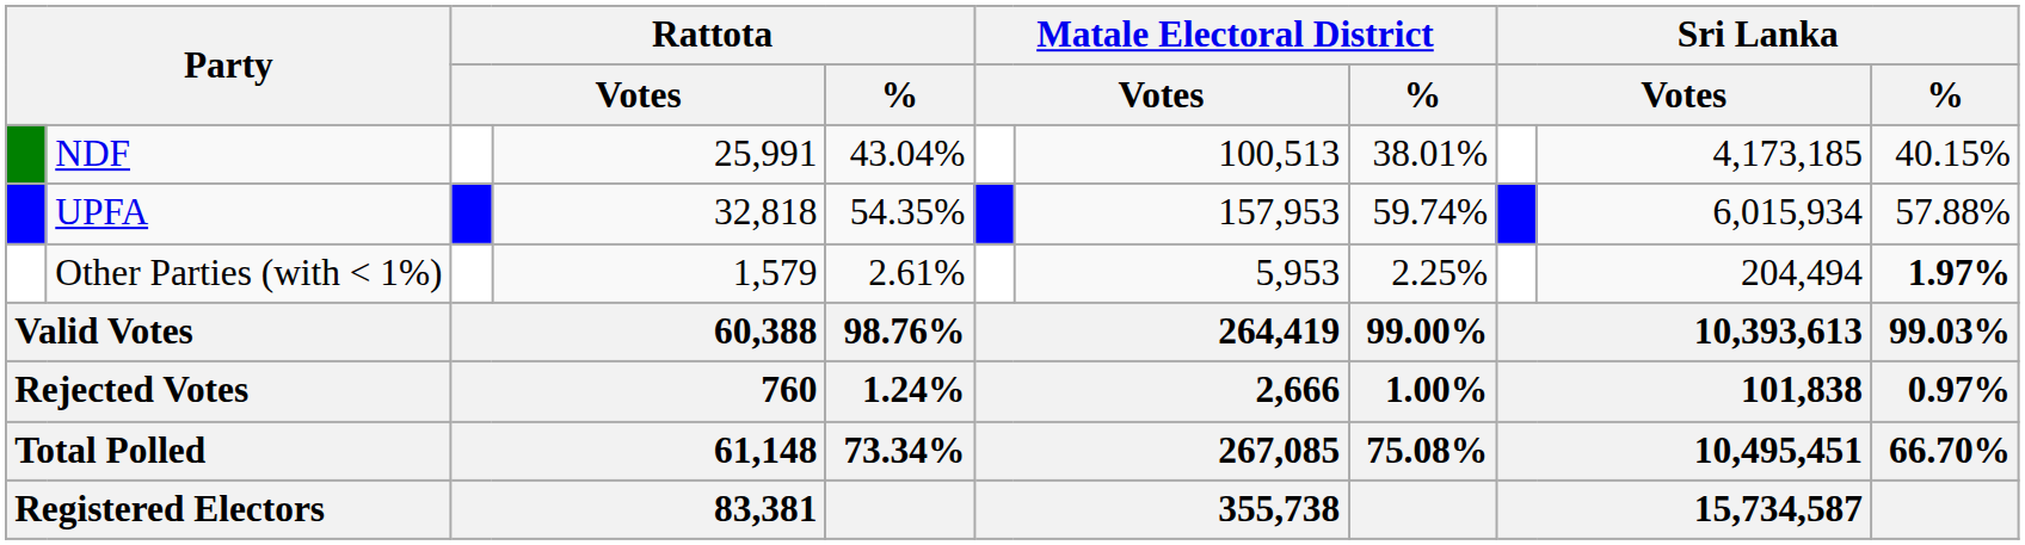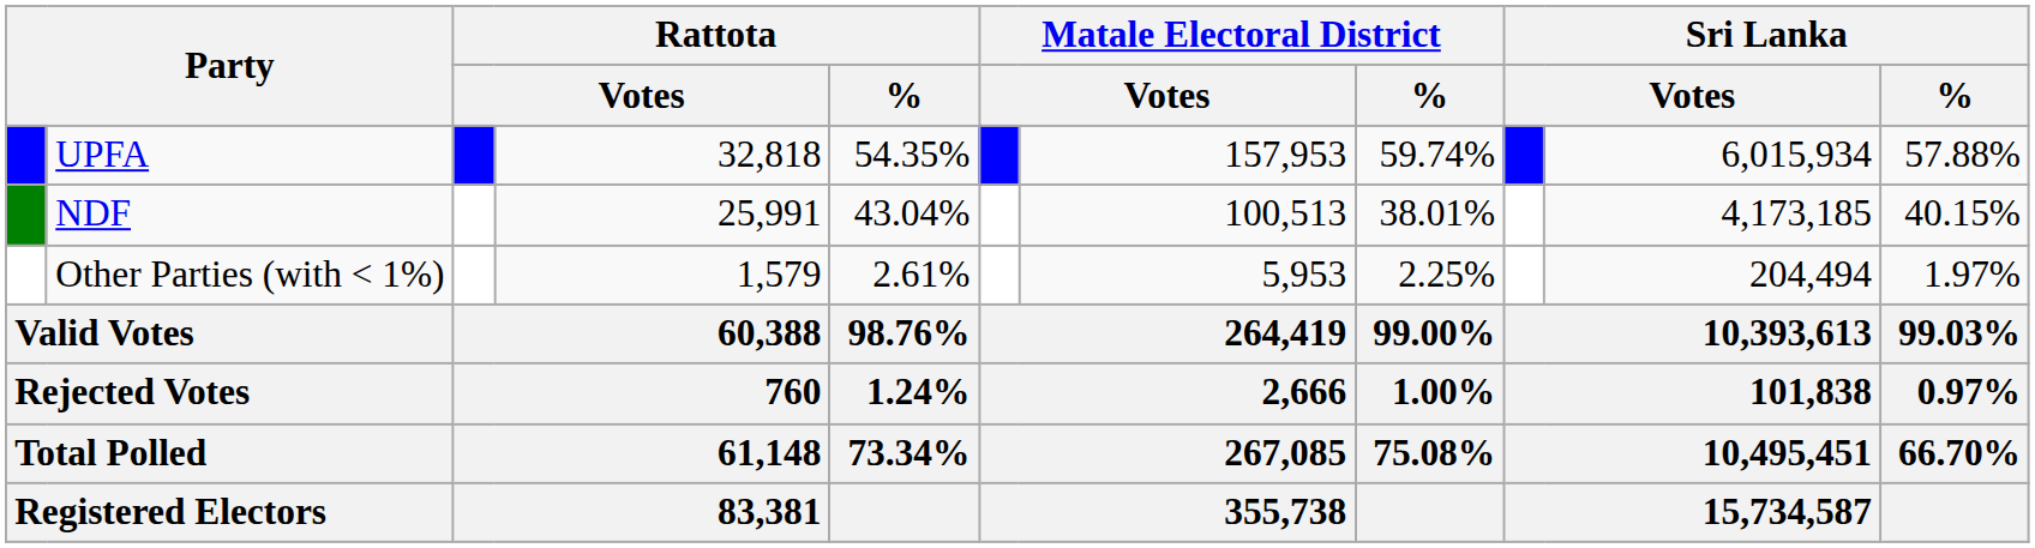 <table class="wikitable">
 <tr>
 <th colspan="2" width="144px"rowspan="2">Party</th>
 <th colspan="3" width="216px">Rattota</th>
 <th colspan="3" width="216px"><a href='#'>Matale Electoral District</a></th>
 <th colspan="3" width="216px">Sri Lanka</th>
 </tr>
 <tr>
 <th colspan="2" width="144px">Votes</th>
 <th>%</th>
 <th colspan="2" width="144px">Votes</th>
 <th>%</th>
 <th colspan="2" width="144px">Votes</th>
 <th>%</th>
 </tr>
 <tr>
+<td style="background-color:blue;" width="10px"></td>
+<td style="text-align:left;"><a href='#'>UPFA</a></td>
+<td style="background-color:blue;" width="10px"></td>
+<td style="text-align:right;">32,818</td>
+<td style="text-align:right;">54.35%</td>
+<td style="background-color:blue;" width="10px"></td>
+<td style="text-align:right;">157,953</td>
+<td style="text-align:right;">59.74%</td>
+<td style="background-color:blue;" width="10px"></td>
+<td style="text-align:right;">6,015,934</td>
+<td style="text-align:right;">57.88%</td>
+</tr>
+<tr>
 <td style="background-color:green;" width="10px"></td>
 <td style="text-align:left;"><a href='#'>NDF</a></td>
 <td style="background-color:white;" width="10px"></td>
 <td style="text-align:right;">25,991</td>
 <td style="text-align:right;">43.04%</td>
 <td style="background-color:white;" width="10px"></td>
 <td style="text-align:right;">100,513</td>
 <td style="text-align:right;">38.01%</td>
 <td style="background-color:white;" width="10px"></td>
 <td style="text-align:right;">4,173,185</td>
 <td style="text-align:right;">40.15%</td>
 </tr>
 <tr>
-<td style="background-color:blue;" width="10px"></td>
-<td style="text-align:left;"><a href='#'>UPFA</a></td>
-<td style="background-color:blue;" width="10px"></td>
-<td style="text-align:right;">32,818</td>
-<td style="text-align:right;">54.35%</td>
-<td style="background-color:blue;" width="10px"></td>
-<td style="text-align:right;">157,953</td>
-<td style="text-align:right;">59.74%</td>
-<td style="background-color:blue;" width="10px"></td>
-<td style="text-align:right;">6,015,934</td>
-<td style="text-align:right;">57.88%</td>
-</tr>
-<tr>
 <td style="background-color:white;" width="10px"></td>
 <td style="text-align:left;">Other Parties (with < 1%)</td>
 <td style="background-color:white;" width="10px"></td>
 <td style="text-align:right;">1,579</td>
 <td style="text-align:right;">2.61%</td>
 <td style="background-color:white;" width="10px"></td>
 <td style="text-align:right;">5,953</td>
 <td style="text-align:right;">2.25%</td>
 <td style="background-color:white;" width="10px"></td>
 <td style="text-align:right;">204,494</td>
-<td style="text-align:right;"><strong>1.97%</strong></td>
+<td style="text-align:right;">1.97%</td>
 </tr>
 <tr>
 <th colspan="2" width="144px"style="text-align:left;">Valid Votes</th>
 <th style="text-align:right;"colspan="2" width="144px">60,388</th>
 <th style="text-align:right;">98.76%</th>
 <th style="text-align:right;"colspan="2" width="144px">264,419</th>
 <th style="text-align:right;">99.00%</th>
 <th style="text-align:right;"colspan="2" width="144px">10,393,613</th>
 <th style="text-align:right;">99.03%</th>
 </tr>
 <tr>
 <th colspan="2" width="144px"style="text-align:left;">Rejected Votes</th>
 <th style="text-align:right;"colspan="2" width="144px">760</th>
 <th style="text-align:right;">1.24%</th>
 <th style="text-align:right;"colspan="2" width="144px">2,666</th>
 <th style="text-align:right;">1.00%</th>
 <th style="text-align:right;"colspan="2" width="144px">101,838</th>
 <th style="text-align:right;">0.97%</th>
 </tr>
 <tr>
 <th colspan="2" width="144px"style="text-align:left;">Total Polled</th>
 <th style="text-align:right;"colspan="2" width="144px">61,148</th>
 <th style="text-align:right;">73.34%</th>
 <th style="text-align:right;"colspan="2" width="144px">267,085</th>
 <th style="text-align:right;">75.08%</th>
 <th style="text-align:right;"colspan="2" width="144px">10,495,451</th>
 <th style="text-align:right;">66.70%</th>
 </tr>
 <tr>
 <th colspan="2" width="144px"style="text-align:left;">Registered Electors</th>
 <th style="text-align:right;"colspan="2" width="144px">83,381</th>
 <th></th>
 <th style="text-align:right;"colspan="2" width="144px">355,738</th>
 <th></th>
 <th style="text-align:right;"colspan="2" width="144px">15,734,587</th>
 <th></th>
 </tr>
 </table>
